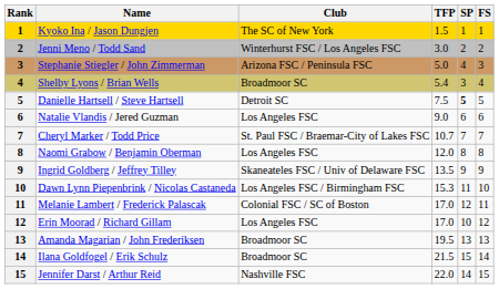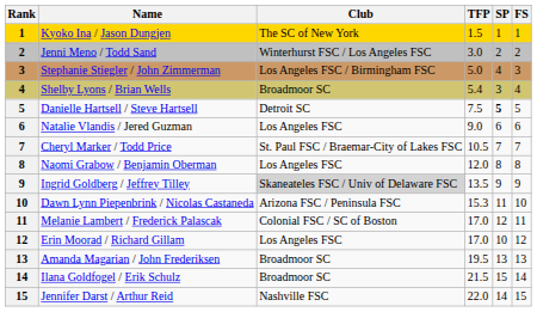 <table class="wikitable sortable">
 <tr>
 <th>Rank</th>
 <th>Name</th>
 <th>Club</th>
 <th>TFP</th>
 <th>SP</th>
 <th>FS</th>
 </tr>
 <tr bgcolor="gold">
 <td align="center"><strong>1</strong></td>
 <td><a href='#'>Kyoko Ina</a> / <a href='#'>Jason Dungjen</a></td>
 <td>The SC of New York</td>
 <td>1.5</td>
 <td>1</td>
 <td>1</td>
 </tr>
 <tr bgcolor="silver">
 <td align="center"><strong>2</strong></td>
 <td><a href='#'>Jenni Meno</a> / <a href='#'>Todd Sand</a></td>
 <td>Winterhurst FSC / Los Angeles FSC</td>
 <td>3.0</td>
 <td>2</td>
 <td>2</td>
 </tr>
 <tr bgcolor="cc9966">
 <td align="center"><strong>3</strong></td>
 <td><a href='#'>Stephanie Stiegler</a> / <a href='#'>John Zimmerman</a></td>
-<td>Arizona FSC / Peninsula FSC</td>
+<td>Los Angeles FSC / Birmingham FSC</td>
 <td>5.0</td>
 <td>4</td>
 <td>3</td>
 </tr>
 <tr bgcolor="#d1c571">
 <td align="center"><strong>4</strong></td>
 <td><a href='#'>Shelby Lyons</a> / <a href='#'>Brian Wells</a></td>
 <td>Broadmoor SC</td>
 <td>5.4</td>
 <td>3</td>
 <td>4</td>
 </tr>
 <tr>
 <th>5</th>
 <td><a href='#'>Danielle Hartsell</a> / <a href='#'>Steve Hartsell</a></td>
 <td>Detroit SC</td>
 <td>7.5</td>
 <td><strong>5</strong></td>
 <td>5</td>
 </tr>
 <tr>
 <th>6</th>
 <td><a href='#'>Natalie Vlandis</a> / Jered Guzman</td>
 <td>Los Angeles FSC</td>
 <td>9.0</td>
 <td>6</td>
 <td>6</td>
 </tr>
 <tr>
 <th>7</th>
 <td><a href='#'>Cheryl Marker</a> / <a href='#'>Todd Price</a></td>
 <td>St. Paul FSC / Braemar-City of Lakes FSC</td>
-<td>10.7</td>
+<td>10.5</td>
 <td>7</td>
 <td>7</td>
 </tr>
 <tr>
 <th>8</th>
 <td><a href='#'>Naomi Grabow</a> / <a href='#'>Benjamin Oberman</a></td>
 <td>Los Angeles FSC</td>
 <td>12.0</td>
 <td>8</td>
 <td>8</td>
 </tr>
 <tr>
 <th>9</th>
 <td><a href='#'>Ingrid Goldberg</a> / <a href='#'>Jeffrey Tilley</a></td>
-<td>Skaneateles FSC / Univ of Delaware FSC</td>
+<td style="background: lightgrey;">Skaneateles FSC / Univ of Delaware FSC</td>
 <td>13.5</td>
 <td>9</td>
 <td>9</td>
 </tr>
 <tr>
 <th>10</th>
 <td><a href='#'>Dawn Lynn Piepenbrink</a> / <a href='#'>Nicolas Castaneda</a></td>
-<td>Los Angeles FSC / Birmingham FSC</td>
+<td>Arizona FSC / Peninsula FSC</td>
 <td>15.3</td>
 <td>11</td>
 <td>10</td>
 </tr>
 <tr>
 <th>11</th>
 <td><a href='#'>Melanie Lambert</a> / <a href='#'>Frederick Palascak</a></td>
 <td>Colonial FSC / SC of Boston</td>
 <td>17.0</td>
 <td>12</td>
 <td>11</td>
 </tr>
 <tr>
 <th>12</th>
 <td><a href='#'>Erin Moorad</a> / <a href='#'>Richard Gillam</a></td>
 <td>Los Angeles FSC</td>
 <td>17.0</td>
 <td>10</td>
 <td>12</td>
 </tr>
 <tr>
 <th>13</th>
 <td><a href='#'>Amanda Magarian</a> / <a href='#'>John Frederiksen</a></td>
 <td>Broadmoor SC</td>
 <td>19.5</td>
 <td>13</td>
 <td>13</td>
 </tr>
 <tr>
 <th>14</th>
 <td><a href='#'>Ilana Goldfogel</a> / <a href='#'>Erik Schulz</a></td>
 <td>Broadmoor SC</td>
 <td>21.5</td>
 <td>15</td>
 <td>14</td>
 </tr>
 <tr>
 <th>15</th>
 <td><a href='#'>Jennifer Darst</a> / <a href='#'>Arthur Reid</a></td>
 <td>Nashville FSC</td>
 <td>22.0</td>
 <td>14</td>
 <td>15</td>
 </tr>
 </table>
